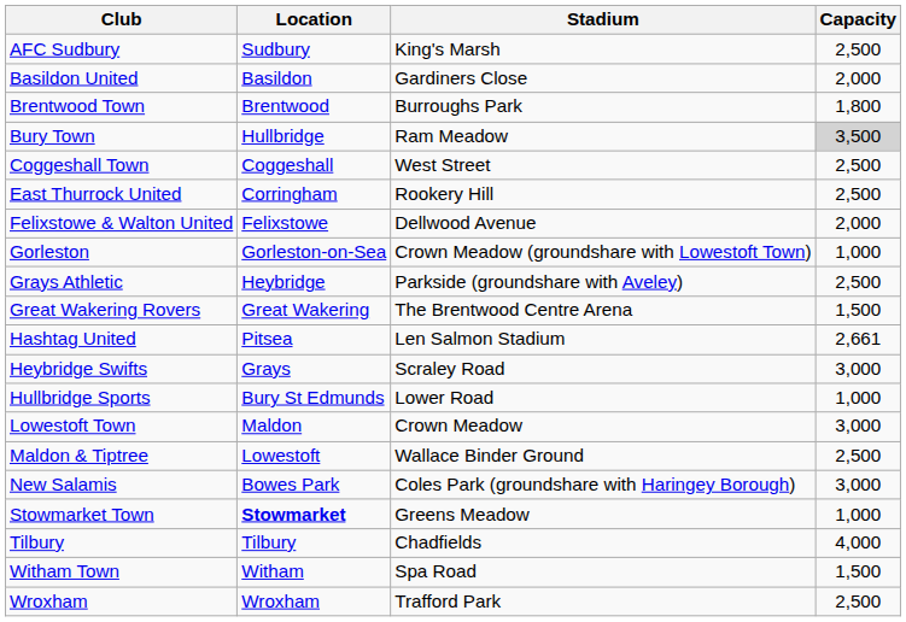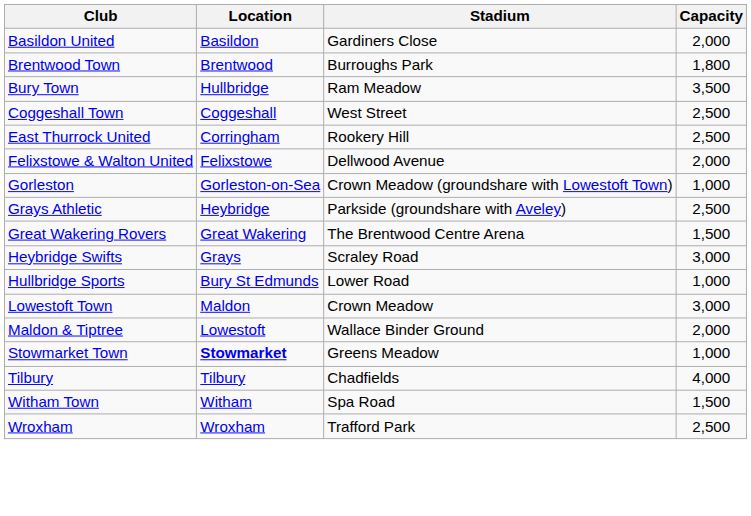 <table class="wikitable sortable">
 <tr>
 <th>Club</th>
 <th>Location</th>
 <th>Stadium</th>
 <th>Capacity</th>
-</tr>
-<tr>
-<td><a href='#'>AFC Sudbury</a></td>
-<td><a href='#'>Sudbury</a></td>
-<td>King's Marsh</td>
-<td style="text-align:center;">2,500</td>
 </tr>
 <tr>
 <td><a href='#'>Basildon United</a></td>
 <td><a href='#'>Basildon</a></td>
 <td>Gardiners Close</td>
 <td style="text-align:center;">2,000</td>
 </tr>
 <tr>
 <td><a href='#'>Brentwood Town</a></td>
 <td><a href='#'>Brentwood</a></td>
 <td>Burroughs Park</td>
 <td style="text-align:center;">1,800</td>
 </tr>
 <tr>
 <td><a href='#'>Bury Town</a></td>
 <td><a href='#'>Hullbridge</a></td>
 <td>Ram Meadow</td>
-<td style="background: lightgrey; text-align:center;">3,500</td>
+<td style="text-align:center;">3,500</td>
 </tr>
 <tr>
 <td><a href='#'>Coggeshall Town</a></td>
 <td><a href='#'>Coggeshall</a></td>
 <td>West Street</td>
 <td style="text-align:center;">2,500</td>
 </tr>
 <tr>
 <td><a href='#'>East Thurrock United</a></td>
 <td><a href='#'>Corringham</a></td>
 <td>Rookery Hill</td>
 <td style="text-align:center;">2,500</td>
 </tr>
 <tr>
 <td><a href='#'>Felixstowe & Walton United</a></td>
 <td><a href='#'>Felixstowe</a></td>
 <td>Dellwood Avenue</td>
 <td style="text-align:center;">2,000</td>
 </tr>
 <tr>
 <td><a href='#'>Gorleston</a></td>
 <td><a href='#'>Gorleston-on-Sea</a></td>
 <td>Crown Meadow (groundshare with <a href='#'>Lowestoft Town</a>)</td>
 <td style="text-align:center;">1,000</td>
 </tr>
 <tr>
 <td><a href='#'>Grays Athletic</a></td>
 <td><a href='#'>Heybridge</a></td>
 <td>Parkside (groundshare with <a href='#'>Aveley</a>)</td>
 <td style="text-align:center;">2,500</td>
 </tr>
 <tr>
 <td><a href='#'>Great Wakering Rovers</a></td>
 <td><a href='#'>Great Wakering</a></td>
 <td>The Brentwood Centre Arena</td>
 <td style="text-align:center;">1,500</td>
 </tr>
 <tr>
-<td><a href='#'>Hashtag United</a></td>
-<td><a href='#'>Pitsea</a></td>
-<td>Len Salmon Stadium</td>
-<td style="text-align:center;">2,661</td>
-</tr>
-<tr>
 <td><a href='#'>Heybridge Swifts</a></td>
 <td><a href='#'>Grays</a></td>
 <td>Scraley Road</td>
 <td style="text-align:center;">3,000</td>
 </tr>
 <tr>
 <td><a href='#'>Hullbridge Sports</a></td>
 <td><a href='#'>Bury St Edmunds</a></td>
 <td>Lower Road</td>
 <td style="text-align:center;">1,000</td>
 </tr>
 <tr>
 <td><a href='#'>Lowestoft Town</a></td>
 <td><a href='#'>Maldon</a></td>
 <td>Crown Meadow</td>
 <td style="text-align:center;">3,000</td>
 </tr>
 <tr>
 <td><a href='#'>Maldon & Tiptree</a></td>
 <td><a href='#'>Lowestoft</a></td>
 <td>Wallace Binder Ground</td>
-<td style="text-align:center;">2,500</td>
-</tr>
-<tr>
-<td><a href='#'>New Salamis</a></td>
-<td><a href='#'>Bowes Park</a></td>
-<td>Coles Park (groundshare with <a href='#'>Haringey Borough</a>)</td>
-<td style="text-align:center;">3,000</td>
+<td style="text-align:center;">2,000</td>
 </tr>
 <tr>
 <td><a href='#'>Stowmarket Town</a></td>
 <td><strong><a href='#'>Stowmarket</a></strong></td>
 <td>Greens Meadow</td>
 <td style="text-align:center;">1,000</td>
 </tr>
 <tr>
 <td><a href='#'>Tilbury</a></td>
 <td><a href='#'>Tilbury</a></td>
 <td>Chadfields</td>
 <td style="text-align:center;">4,000</td>
 </tr>
 <tr>
 <td><a href='#'>Witham Town</a></td>
 <td><a href='#'>Witham</a></td>
 <td>Spa Road</td>
 <td style="text-align:center;">1,500</td>
 </tr>
 <tr>
 <td><a href='#'>Wroxham</a></td>
 <td><a href='#'>Wroxham</a></td>
 <td>Trafford Park</td>
 <td style="text-align:center;">2,500</td>
 </tr>
 </table>
